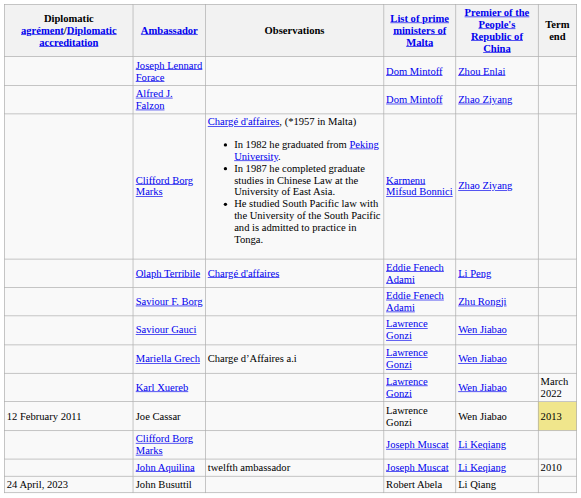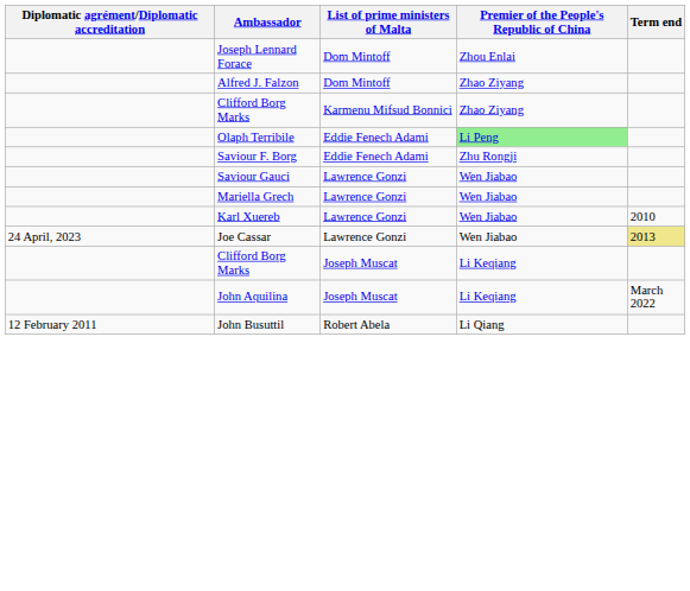 <table class="wikitable sortable">
 <tr>
 <th>Diplomatic <a href='#'>agrément</a>/<a href='#'>Diplomatic accreditation</a></th>
 <th><a href='#'>Ambassador</a></th>
-<th>Observations</th>
 <th><a href='#'>List of prime ministers of Malta</a></th>
 <th><a href='#'>Premier of the People's Republic of China</a></th>
 <th>Term end</th>
 </tr>
 <tr>
 <td></td>
 <td><a href='#'>Joseph Lennard Forace</a></td>
-<td></td>
 <td><a href='#'>Dom Mintoff</a></td>
 <td><a href='#'>Zhou Enlai</a></td>
 <td></td>
 </tr>
 <tr>
 <td></td>
 <td><a href='#'>Alfred J. Falzon</a></td>
-<td></td>
 <td><a href='#'>Dom Mintoff</a></td>
 <td><a href='#'>Zhao Ziyang</a></td>
 <td></td>
 </tr>
 <tr>
 <td></td>
 <td><a href='#'>Clifford Borg Marks</a></td>
-<td><a href='#'>Chargé d'affaires</a>, (*1957 in Malta)<br><ul><li>In 1982 he graduated from <a href='#'>Peking University</a>.</li><li>In 1987 he completed graduate studies in Chinese Law at the University of East Asia.</li><li>He studied South Pacific law with the University of the South Pacific and is admitted to practice in Tonga.</li></ul></td>
 <td><a href='#'>Karmenu Mifsud Bonnici</a></td>
 <td><a href='#'>Zhao Ziyang</a></td>
 <td></td>
 </tr>
 <tr>
 <td></td>
 <td><a href='#'>Olaph Terribile</a></td>
-<td><a href='#'>Chargé d'affaires</a></td>
 <td><a href='#'>Eddie Fenech Adami</a></td>
-<td><a href='#'>Li Peng</a></td>
+<td style="background: lightgreen;"><a href='#'>Li Peng</a></td>
 <td></td>
 </tr>
 <tr>
 <td></td>
 <td><a href='#'>Saviour F. Borg</a></td>
-<td></td>
 <td><a href='#'>Eddie Fenech Adami</a></td>
 <td><a href='#'>Zhu Rongji</a></td>
 <td></td>
 </tr>
 <tr>
 <td></td>
 <td><a href='#'>Saviour Gauci</a></td>
-<td></td>
 <td><a href='#'>Lawrence Gonzi</a></td>
 <td><a href='#'>Wen Jiabao</a></td>
 <td></td>
 </tr>
 <tr>
 <td></td>
 <td><a href='#'>Mariella Grech</a></td>
-<td>Charge d’Affaires a.i</td>
 <td><a href='#'>Lawrence Gonzi</a></td>
 <td><a href='#'>Wen Jiabao</a></td>
 <td></td>
 </tr>
 <tr>
 <td></td>
 <td><a href='#'>Karl Xuereb</a></td>
-<td></td>
 <td><a href='#'>Lawrence Gonzi</a></td>
 <td><a href='#'>Wen Jiabao</a></td>
-<td>March 2022</td>
+<td>2010</td>
 </tr>
 <tr>
-<td>12 February 2011</td>
+<td>24 April, 2023</td>
 <td>Joe Cassar</td>
-<td></td>
 <td>Lawrence Gonzi</td>
 <td>Wen Jiabao</td>
 <td style="background: khaki;">2013</td>
 </tr>
 <tr>
 <td></td>
 <td><a href='#'>Clifford Borg Marks</a></td>
-<td></td>
 <td><a href='#'>Joseph Muscat</a></td>
 <td><a href='#'>Li Keqiang</a></td>
 <td></td>
 </tr>
 <tr>
 <td></td>
 <td><a href='#'>John Aquilina</a></td>
-<td>twelfth ambassador</td>
 <td><a href='#'>Joseph Muscat</a></td>
 <td><a href='#'>Li Keqiang</a></td>
-<td>2010</td>
+<td>March 2022</td>
 </tr>
 <tr>
-<td>24 April, 2023</td>
+<td>12 February 2011</td>
 <td>John Busuttil</td>
-<td></td>
 <td>Robert Abela</td>
 <td>Li Qiang</td>
 <td></td>
 </tr>
 </table>
